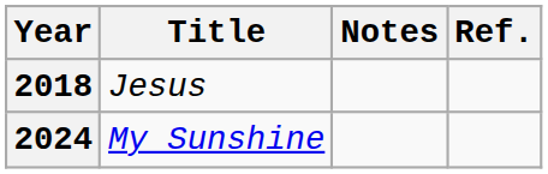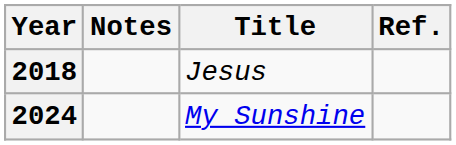 <table class="wikitable sortable plainrowheaders">
 <tr>
 <th scope="col">Year</th>
+<th scope="col">Notes</th>
 <th scope="col">Title</th>
-<th scope="col">Notes</th>
 <th scope="col">Ref.</th>
 </tr>
 <tr>
 <th scope="row">2018</th>
+<td></td>
 <td><em>Jesus</em></td>
-<td></td>
 <td align="center"></td>
 </tr>
 <tr>
 <th scope="row">2024</th>
+<td></td>
 <td><em><a href='#'>My Sunshine</a></em></td>
-<td></td>
 <td align="center"></td>
 </tr>
 </table>
